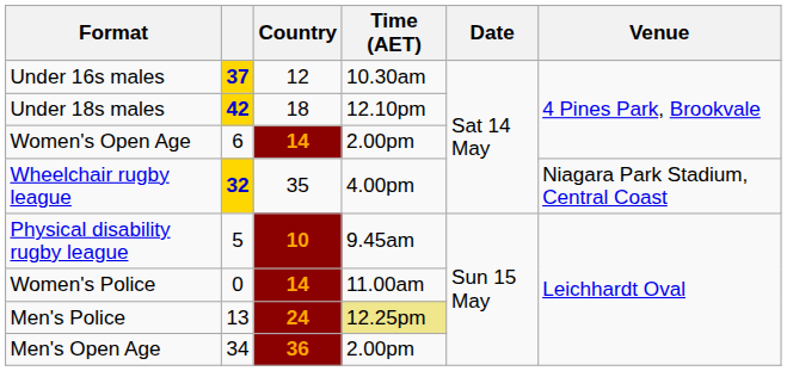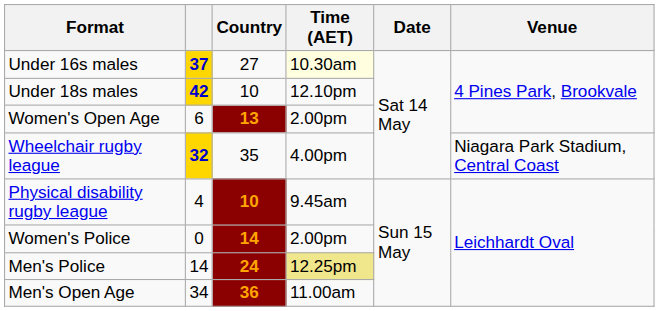 <table class="wikitable">
 <tr>
 <th>Format</th>
 <th City></th>
 <th>Country</th>
 <th>Time (AET)</th>
 <th>Date</th>
 <th>Venue</th>
 </tr>
 <tr>
 <td>Under 16s males</td>
 <td style="background:gold; color:#0000cd;" align=center><strong>37</strong></td>
-<td align=center>12</td>
-<td>10.30am</td>
+<td align=center>27</td>
+<td style="background: lightyellow;">10.30am</td>
 <td rowspan=4>Sat 14 May</td>
 <td rowspan=3><a href='#'>4 Pines Park</a>, <a href='#'>Brookvale</a></td>
 </tr>
 <tr>
 <td>Under 18s males</td>
 <td style="background:gold; color:#0000cd;" align=center><strong>42</strong></td>
-<td align=center>18</td>
+<td align=center>10</td>
 <td>12.10pm</td>
 </tr>
 <tr>
 <td>Women's Open Age</td>
 <td align=center>6</td>
-<td style="background:darkRed; color:orange;" align=center><strong>14</strong></td>
+<td style="background:darkRed; color:orange;" align=center><strong>13</strong></td>
 <td>2.00pm</td>
 </tr>
 <tr>
 <td><a href='#'>Wheelchair rugby league</a></td>
 <td style="background:gold; color:#0000cd;" align=center><strong>32</strong></td>
 <td align=center>35</td>
 <td>4.00pm</td>
 <td>Niagara Park Stadium, <a href='#'>Central Coast</a></td>
 </tr>
 <tr>
 <td><a href='#'>Physical disability rugby league</a></td>
-<td align=center>5</td>
+<td align=center>4</td>
 <td style="background:darkRed; color:orange;" align=center><strong>10</strong></td>
 <td>9.45am</td>
 <td rowspan=4>Sun 15 May</td>
 <td rowspan=4><a href='#'>Leichhardt Oval</a></td>
 </tr>
 <tr>
 <td>Women's Police</td>
 <td align=center>0</td>
 <td style="background:darkRed; color:orange;" align=center><strong>14</strong></td>
-<td>11.00am</td>
+<td>2.00pm</td>
 </tr>
 <tr>
 <td>Men's Police</td>
-<td align=center>13</td>
+<td align=center>14</td>
 <td style="background:darkRed; color:orange;" align=center><strong>24</strong></td>
 <td style="background: khaki;">12.25pm</td>
 </tr>
 <tr>
 <td>Men's Open Age</td>
 <td align=center>34</td>
 <td style="background:darkRed; color:orange;" align=center><strong>36</strong></td>
-<td>2.00pm</td>
+<td>11.00am</td>
 </tr>
 </table>
